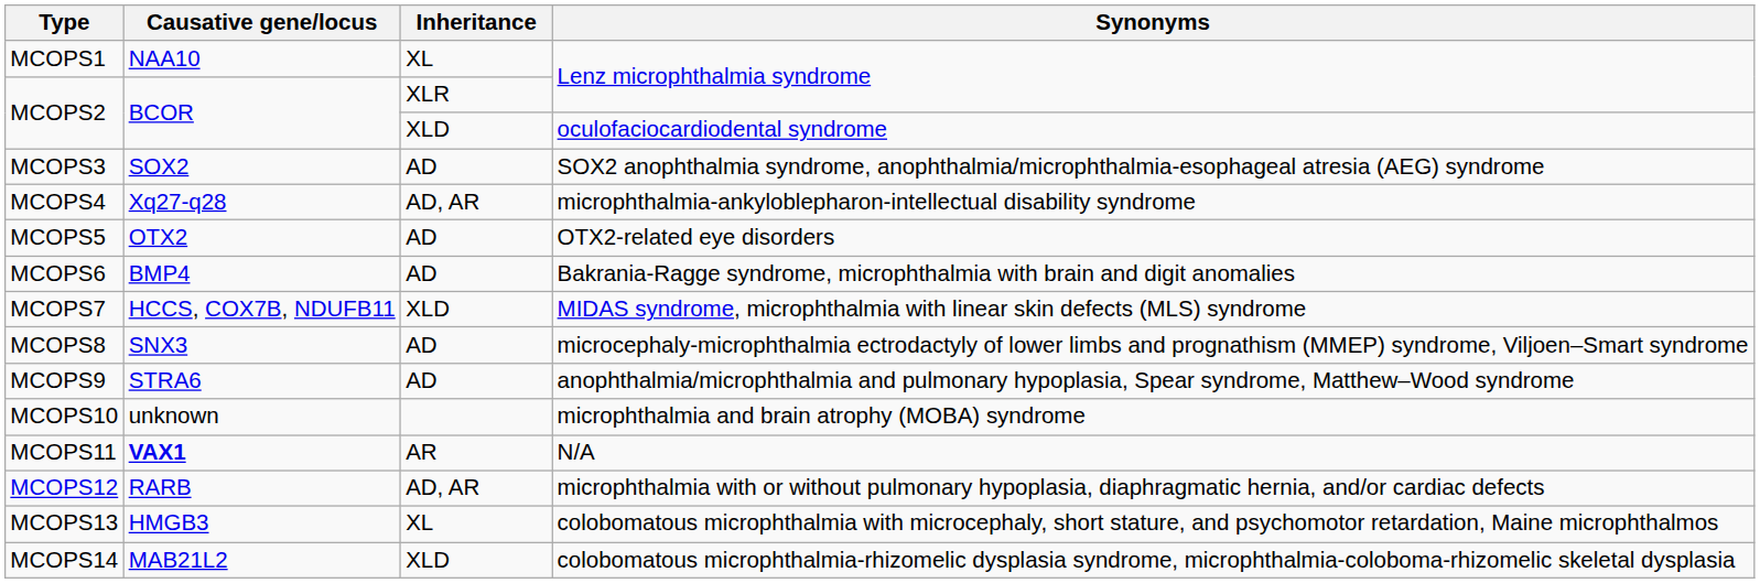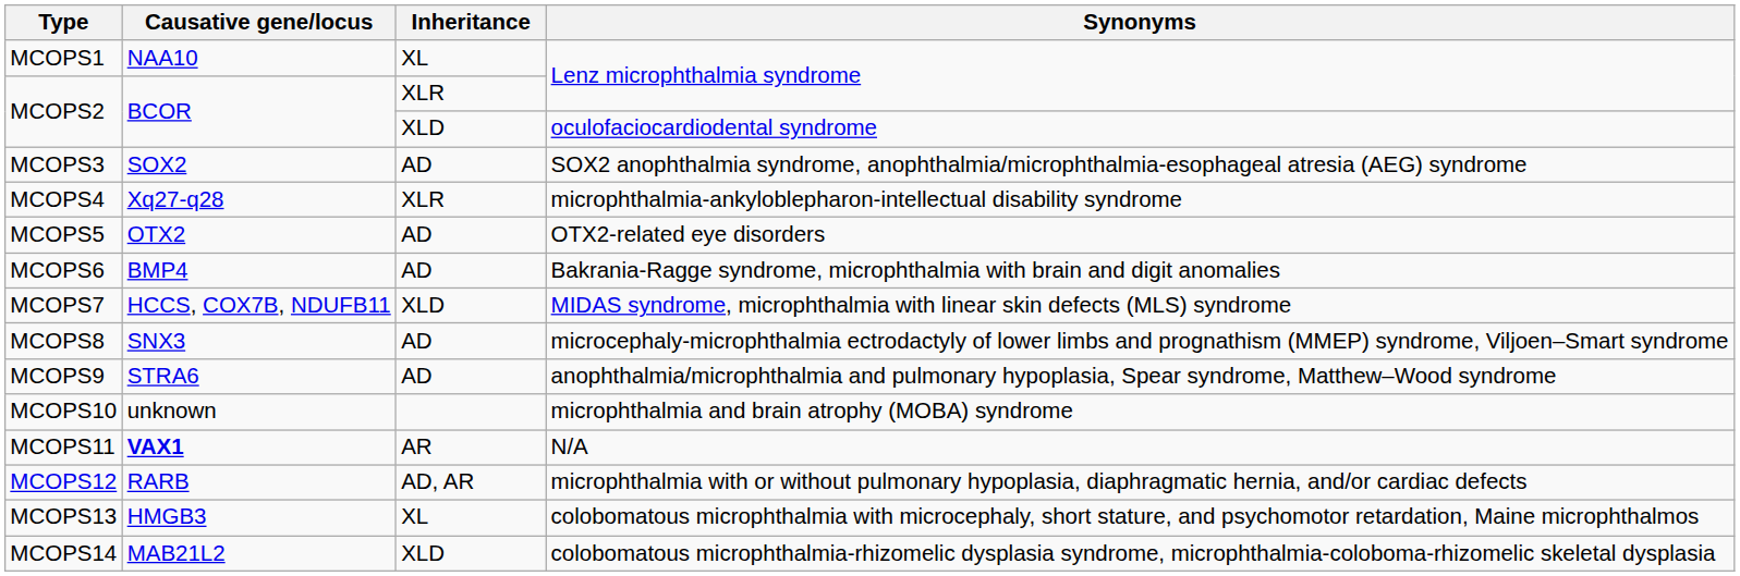 <table class="wikitable sortable mw-collapsible">
 <tr>
 <th>Type</th>
 <th>Causative gene/locus</th>
 <th scope="col" style="width: 100px;">Inheritance </th>
 <th>Synonyms</th>
 </tr>
 <tr>
 <td>MCOPS1</td>
 <td><a href='#'>NAA10</a></td>
 <td>XL</td>
 <td rowspan="2"><a href='#'>Lenz microphthalmia syndrome</a></td>
 </tr>
 <tr>
 <td rowspan="2">MCOPS2</td>
 <td rowspan="2"><a href='#'>BCOR</a></td>
 <td>XLR</td>
 </tr>
 <tr>
 <td>XLD</td>
 <td><a href='#'>oculofaciocardiodental syndrome</a></td>
 </tr>
 <tr>
 <td>MCOPS3</td>
 <td><a href='#'>SOX2</a></td>
 <td>AD</td>
 <td>SOX2 anophthalmia syndrome, anophthalmia/microphthalmia-esophageal atresia (AEG) syndrome</td>
 </tr>
 <tr>
 <td>MCOPS4</td>
 <td><a href='#'>Xq27-q28</a></td>
-<td>AD, AR</td>
+<td>XLR</td>
 <td>microphthalmia-ankyloblepharon-intellectual disability syndrome</td>
 </tr>
 <tr>
 <td>MCOPS5</td>
 <td><a href='#'>OTX2</a></td>
 <td>AD</td>
 <td>OTX2-related eye disorders</td>
 </tr>
 <tr>
 <td>MCOPS6</td>
 <td><a href='#'>BMP4</a></td>
 <td>AD</td>
 <td>Bakrania-Ragge syndrome, microphthalmia with brain and digit anomalies</td>
 </tr>
 <tr>
 <td>MCOPS7</td>
 <td><a href='#'>HCCS</a>, <a href='#'>COX7B</a>, <a href='#'>NDUFB11</a></td>
 <td>XLD</td>
 <td><a href='#'>MIDAS syndrome</a>, microphthalmia with linear skin defects (MLS) syndrome</td>
 </tr>
 <tr>
 <td>MCOPS8</td>
 <td><a href='#'>SNX3</a></td>
 <td>AD</td>
 <td>microcephaly-microphthalmia ectrodactyly of lower limbs and prognathism (MMEP) syndrome, Viljoen–Smart syndrome</td>
 </tr>
 <tr>
 <td>MCOPS9</td>
 <td><a href='#'>STRA6</a></td>
 <td>AD</td>
 <td>anophthalmia/microphthalmia and pulmonary hypoplasia, Spear syndrome, Matthew–Wood syndrome</td>
 </tr>
 <tr>
 <td>MCOPS10</td>
 <td>unknown</td>
 <td></td>
 <td>microphthalmia and brain atrophy (MOBA) syndrome</td>
 </tr>
 <tr>
 <td>MCOPS11</td>
 <td><strong><a href='#'>VAX1</a></strong></td>
 <td>AR</td>
 <td>N/A</td>
 </tr>
 <tr>
 <td><a href='#'>MCOPS12</a></td>
 <td><a href='#'>RARB</a></td>
 <td>AD, AR</td>
 <td>microphthalmia with or without pulmonary hypoplasia, diaphragmatic hernia, and/or cardiac defects</td>
 </tr>
 <tr>
 <td>MCOPS13</td>
 <td><a href='#'>HMGB3</a></td>
 <td>XL</td>
 <td>colobomatous microphthalmia with microcephaly, short stature, and psychomotor retardation, Maine microphthalmos</td>
 </tr>
 <tr>
 <td>MCOPS14</td>
 <td><a href='#'>MAB21L2</a></td>
 <td>XLD</td>
 <td>colobomatous microphthalmia-rhizomelic dysplasia syndrome, microphthalmia-coloboma-rhizomelic skeletal dysplasia</td>
 </tr>
 </table>
